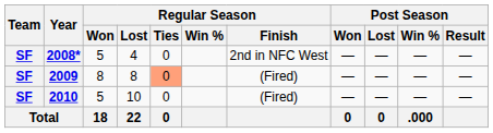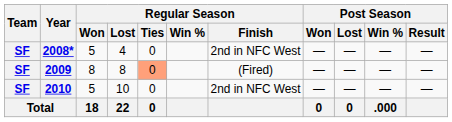 <table class="wikitable" style="font-size: 95%; text-align:center;">
 <tr>
 <th rowspan="2">Team</th>
 <th rowspan="2">Year</th>
 <th colspan="5">Regular Season</th>
 <th colspan="4">Post Season</th>
 </tr>
 <tr>
 <th>Won</th>
 <th>Lost</th>
 <th>Ties</th>
 <th>Win %</th>
 <th>Finish</th>
 <th>Won</th>
 <th>Lost</th>
 <th>Win %</th>
 <th>Result</th>
 </tr>
 <tr>
 <th><a href='#'>SF</a></th>
 <th><a href='#'>2008*</a></th>
 <td>5</td>
 <td>4</td>
 <td>0</td>
 <td></td>
 <td>2nd in NFC West</td>
 <td>—</td>
 <td>—</td>
 <td>—</td>
 <td>—</td>
 </tr>
 <tr>
 <th><a href='#'>SF</a></th>
 <th><a href='#'>2009</a></th>
 <td>8</td>
 <td>8</td>
 <td style="background: lightsalmon;">0</td>
 <td></td>
 <td>(Fired)</td>
 <td>—</td>
 <td>—</td>
 <td>—</td>
 <td>—</td>
 </tr>
 <tr>
 <th><a href='#'>SF</a></th>
 <th><a href='#'>2010</a></th>
 <td>5</td>
 <td>10</td>
 <td>0</td>
 <td></td>
-<td>(Fired)</td>
+<td>2nd in NFC West</td>
 <td>—</td>
 <td>—</td>
 <td>—</td>
 <td>—</td>
 </tr>
 <tr>
 <th colspan="2">Total</th>
 <th>18</th>
 <th>22</th>
 <th>0</th>
 <th></th>
 <th></th>
 <th>0</th>
 <th>0</th>
 <th>.000</th>
 <th></th>
 </tr>
 </table>
